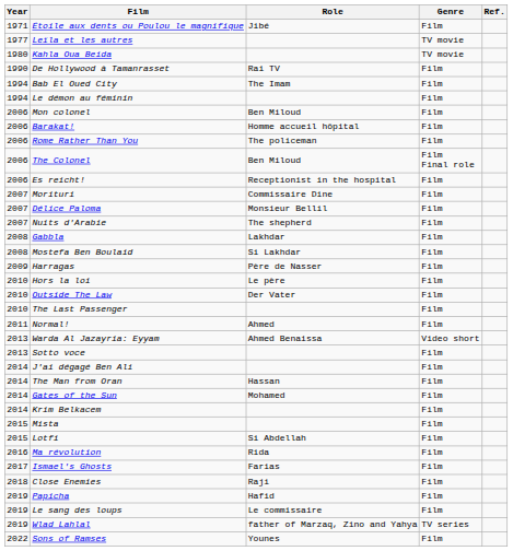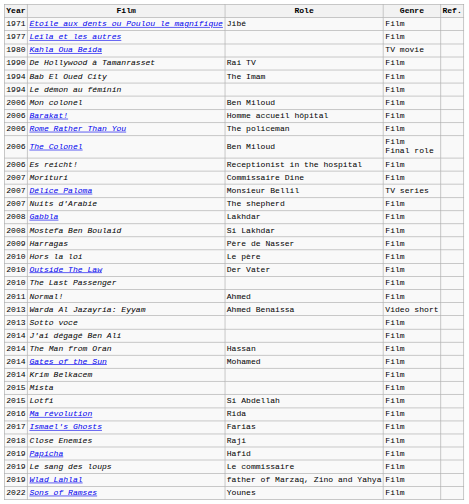 <table class="wikitable">
 <tr>
 <th>Year</th>
 <th>Film</th>
 <th>Role</th>
 <th>Genre</th>
 <th>Ref.</th>
 </tr>
 <tr>
 <td>1971</td>
 <td><em><a href='#'>Étoile aux dents ou Poulou le magnifique</a></em></td>
 <td>Jibé</td>
 <td>Film</td>
 <td></td>
 </tr>
 <tr>
 <td>1977</td>
 <td><em><a href='#'>Leïla et les autres</a></em></td>
 <td></td>
-<td>TV movie</td>
+<td>Film</td>
 <td></td>
 </tr>
 <tr>
 <td>1980</td>
 <td><em><a href='#'>Kahla Oua Beida</a></em></td>
 <td></td>
 <td>TV movie</td>
 <td></td>
 </tr>
 <tr>
 <td>1990</td>
 <td><em>De Hollywood à Tamanrasset</em></td>
 <td>Rai TV</td>
 <td>Film</td>
 <td></td>
 </tr>
 <tr>
 <td>1994</td>
 <td><em>Bab El Oued City</em></td>
 <td>The Imam</td>
 <td>Film</td>
 <td></td>
 </tr>
 <tr>
 <td>1994</td>
 <td><em>Le démon au féminin</em></td>
 <td></td>
 <td>Film</td>
 <td></td>
 </tr>
 <tr>
 <td>2006</td>
 <td><em>Mon colonel</em></td>
 <td>Ben Miloud</td>
 <td>Film</td>
 <td></td>
 </tr>
 <tr>
 <td>2006</td>
 <td><em><a href='#'>Barakat!</a></em></td>
 <td>Homme accueil hôpital</td>
 <td>Film</td>
 <td></td>
 </tr>
 <tr>
 <td>2006</td>
 <td><em><a href='#'>Rome Rather Than You</a></em></td>
 <td>The policeman</td>
 <td>Film</td>
 <td></td>
 </tr>
 <tr>
 <td>2006</td>
 <td><em><a href='#'>The Colonel</a></em></td>
 <td>Ben Miloud</td>
 <td>Film<br>Final role</td>
 <td></td>
 </tr>
 <tr>
 <td>2006</td>
 <td><em>Es reicht!</em></td>
 <td>Receptionist in the hospital</td>
 <td>Film</td>
 <td></td>
 </tr>
 <tr>
 <td>2007</td>
 <td><em>Morituri</em></td>
 <td>Commissaire Dine</td>
 <td>Film</td>
 <td></td>
 </tr>
 <tr>
 <td>2007</td>
 <td><em><a href='#'>Délice Paloma</a></em></td>
 <td>Monsieur Bellil</td>
-<td>Film</td>
+<td>TV series</td>
 <td></td>
 </tr>
 <tr>
 <td>2007</td>
 <td><em>Nuits d'Arabie</em></td>
 <td>The shepherd</td>
 <td>Film</td>
 <td></td>
 </tr>
 <tr>
 <td>2008</td>
 <td><em><a href='#'>Gabbla</a></em></td>
 <td>Lakhdar</td>
 <td>Film</td>
 <td></td>
 </tr>
 <tr>
 <td>2008</td>
 <td><em>Mostefa Ben Boulaid</em></td>
 <td>Si Lakhdar</td>
 <td>Film</td>
 <td></td>
 </tr>
 <tr>
 <td>2009</td>
 <td><em>Harragas</em></td>
 <td>Père de Nasser</td>
 <td>Film</td>
 <td></td>
 </tr>
 <tr>
 <td>2010</td>
 <td><em>Hors la loi</em></td>
 <td>Le père</td>
 <td>Film</td>
 <td></td>
 </tr>
 <tr>
 <td>2010</td>
 <td><em><a href='#'>Outside The Law</a></em></td>
 <td>Der Vater</td>
 <td>Film</td>
 <td></td>
 </tr>
 <tr>
 <td>2010</td>
 <td><em>The Last Passenger</em></td>
 <td></td>
 <td>Film</td>
 <td></td>
 </tr>
 <tr>
 <td>2011</td>
 <td><em>Normal!</em></td>
 <td>Ahmed</td>
 <td>Film</td>
 <td></td>
 </tr>
 <tr>
 <td>2013</td>
 <td><em>Warda Al Jazayria: Eyyam</em></td>
 <td>Ahmed Benaissa</td>
 <td>Video short</td>
 <td></td>
 </tr>
 <tr>
 <td>2013</td>
 <td><em>Sotto voce</em></td>
 <td></td>
 <td>Film</td>
 <td></td>
 </tr>
 <tr>
 <td>2014</td>
 <td><em>J'ai dégagé Ben Ali</em></td>
 <td></td>
 <td>Film</td>
 <td></td>
 </tr>
 <tr>
 <td>2014</td>
 <td><em>The Man from Oran</em></td>
 <td>Hassan</td>
 <td>Film</td>
 <td></td>
 </tr>
 <tr>
 <td>2014</td>
 <td><em><a href='#'>Gates of the Sun</a></em></td>
 <td>Mohamed</td>
 <td>Film</td>
 <td></td>
 </tr>
 <tr>
 <td>2014</td>
 <td><em>Krim Belkacem</em></td>
 <td></td>
 <td>Film</td>
 <td></td>
 </tr>
 <tr>
 <td>2015</td>
 <td><em>Mista</em></td>
 <td></td>
 <td>Film</td>
 <td></td>
 </tr>
 <tr>
 <td>2015</td>
 <td><em>Lotfi</em></td>
 <td>Si Abdellah</td>
 <td>Film</td>
 <td></td>
 </tr>
 <tr>
 <td>2016</td>
 <td><em><a href='#'>Ma révolution</a></em></td>
 <td>Rida</td>
 <td>Film</td>
 <td></td>
 </tr>
 <tr>
 <td>2017</td>
 <td><em><a href='#'>Ismael's Ghosts</a></em></td>
 <td>Farias</td>
 <td>Film</td>
 <td></td>
 </tr>
 <tr>
 <td>2018</td>
 <td><em>Close Enemies</em></td>
 <td>Raji</td>
 <td>Film</td>
 <td></td>
 </tr>
 <tr>
 <td>2019</td>
 <td><em><a href='#'>Papicha</a></em></td>
 <td>Hafid</td>
 <td>Film</td>
 <td></td>
 </tr>
 <tr>
 <td>2019</td>
 <td><em>Le sang des loups</em></td>
 <td>Le commissaire</td>
 <td>Film</td>
 <td></td>
 </tr>
 <tr>
 <td>2019</td>
 <td><em><a href='#'>Wlad Lahlal</a></em></td>
 <td>father of Marzaq, Zino and Yahya</td>
-<td>TV series</td>
+<td>Film</td>
 <td></td>
 </tr>
 <tr>
 <td>2022</td>
 <td><em><a href='#'>Sons of Ramses</a></em></td>
 <td>Younes</td>
 <td>Film</td>
 <td></td>
 </tr>
 </table>
